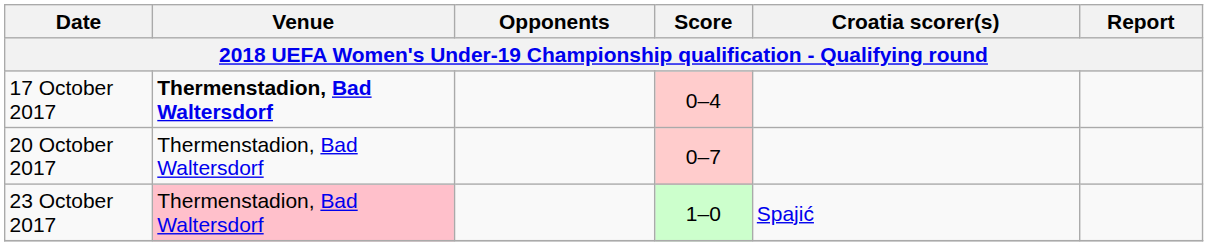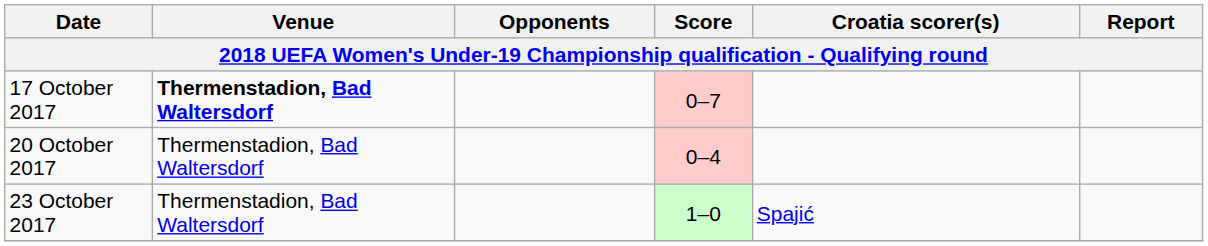 <table class="wikitable" style="font-size:95%;">
 <tr>
 <th width=125>Date</th>
 <th width=260>Venue</th>
 <th width=170>Opponents</th>
 <th width= 75>Score</th>
 <th width=320>Croatia scorer(s)</th>
 <th width=100>Report</th>
 </tr>
 <tr>
 <th colspan=7><a href='#'>2018 UEFA Women's Under-19 Championship qualification - Qualifying round</a></th>
 </tr>
 <tr>
 <td>17 October 2017</td>
 <td><strong>Thermenstadion, <a href='#'>Bad Waltersdorf</a></strong></td>
 <td></td>
-<td align=center bgcolor=#FFCCCC>0–4</td>
+<td align=center bgcolor=#FFCCCC>0–7</td>
 <td></td>
 <td></td>
 </tr>
 <tr>
 <td>20 October 2017</td>
 <td>Thermenstadion, <a href='#'>Bad Waltersdorf</a></td>
 <td></td>
-<td align=center bgcolor=#FFCCCC>0–7</td>
+<td align=center bgcolor=#FFCCCC>0–4</td>
 <td></td>
 <td></td>
 </tr>
 <tr>
 <td>23 October 2017</td>
-<td style="background: pink;">Thermenstadion, <a href='#'>Bad Waltersdorf</a></td>
+<td>Thermenstadion, <a href='#'>Bad Waltersdorf</a></td>
 <td></td>
 <td align=center bgcolor=#CCFFCC>1–0</td>
 <td><a href='#'>Spajić</a></td>
 <td></td>
 </tr>
 <tr>
 </tr>
 </table>
